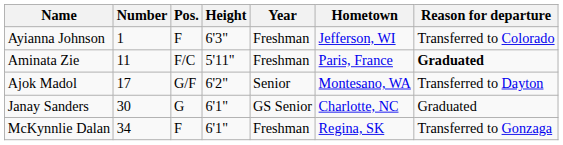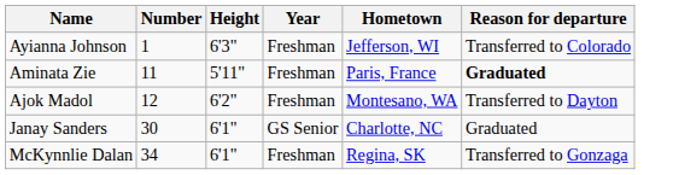 <table class="wikitable sortable" border="1">
 <tr>
 <th>Name</th>
 <th>Number</th>
-<th>Pos.</th>
 <th>Height</th>
 <th>Year</th>
 <th>Hometown</th>
 <th class="unsortable">Reason for departure</th>
 </tr>
 <tr>
 <td>Ayianna Johnson</td>
 <td>1</td>
-<td>F</td>
 <td>6'3"</td>
 <td>Freshman</td>
 <td><a href='#'>Jefferson, WI</a></td>
 <td>Transferred to <a href='#'>Colorado</a></td>
 </tr>
 <tr>
 <td>Aminata Zie</td>
 <td>11</td>
-<td>F/C</td>
 <td>5'11"</td>
 <td>Freshman</td>
 <td><a href='#'>Paris, France</a></td>
 <td><strong>Graduated</strong></td>
 </tr>
 <tr>
 <td>Ajok Madol</td>
-<td>17</td>
-<td>G/F</td>
+<td>12</td>
 <td>6'2"</td>
-<td>Senior</td>
+<td>Freshman</td>
 <td><a href='#'>Montesano, WA</a></td>
 <td>Transferred to <a href='#'>Dayton</a></td>
 </tr>
 <tr>
 <td>Janay Sanders</td>
 <td>30</td>
-<td>G</td>
 <td>6'1"</td>
 <td>GS Senior</td>
 <td><a href='#'>Charlotte, NC</a></td>
 <td>Graduated</td>
 </tr>
 <tr>
 <td>McKynnlie Dalan</td>
 <td>34</td>
-<td>F</td>
 <td>6'1"</td>
 <td>Freshman</td>
 <td><a href='#'>Regina, SK</a></td>
 <td>Transferred to <a href='#'>Gonzaga</a></td>
 </tr>
 </table>
